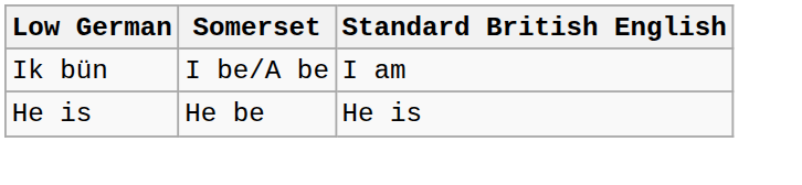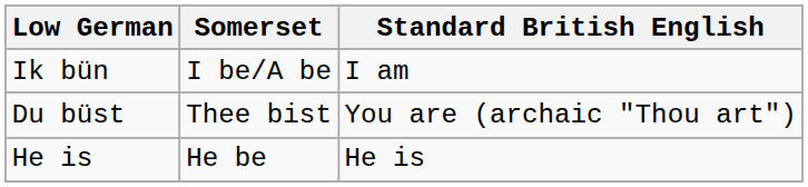 <table class="wikitable">
 <tr>
 <th>Low German</th>
 <th>Somerset</th>
 <th>Standard British English</th>
 </tr>
 <tr>
 <td>Ik bün</td>
 <td>I be/A be</td>
 <td>I am</td>
 </tr>
 <tr>
+<td>Du büst</td>
+<td>Thee bist</td>
+<td>You are (archaic "Thou art")</td>
+</tr>
+<tr>
 <td>He is</td>
 <td>He be</td>
 <td>He is</td>
 </tr>
 </table>
